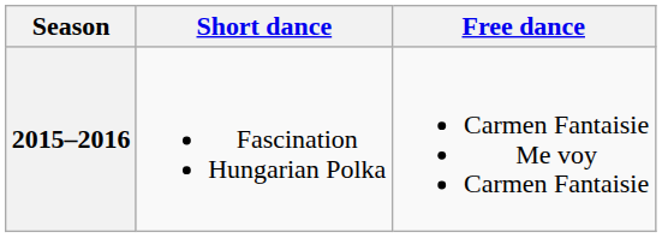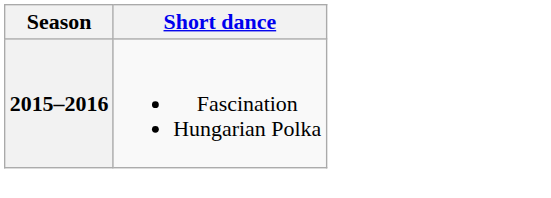 <table class=wikitable style=text-align:center>
 <tr>
 <th>Season</th>
 <th><a href='#'>Short dance</a></th>
-<th><a href='#'>Free dance</a></th>
 </tr>
 <tr>
 <th>2015–2016 <br> </th>
 <td><br><ul><li> Fascination <br></li><li> Hungarian Polka <br></li></ul></td>
-<td><br><ul><li>Carmen Fantaisie <br></li><li>Me voy <br></li><li>Carmen Fantaisie <br></li></ul></td>
 </tr>
 </table>
